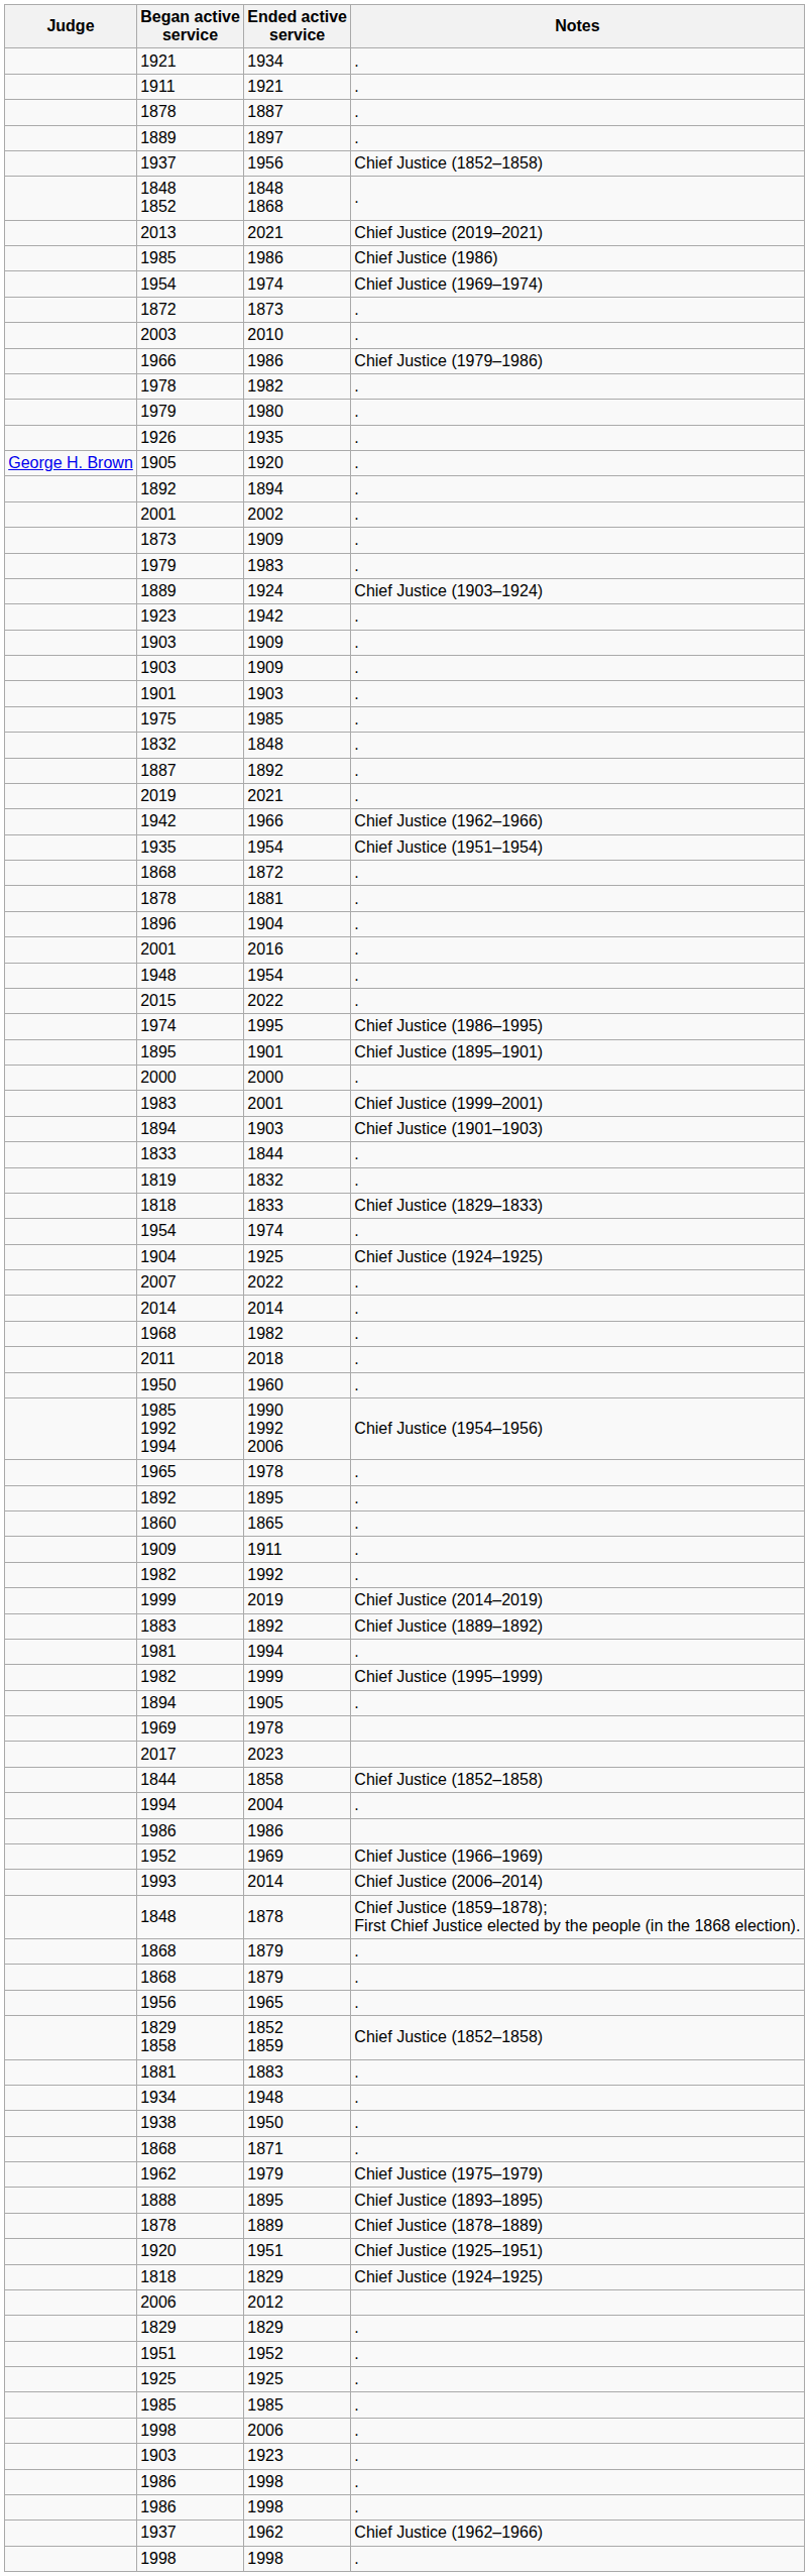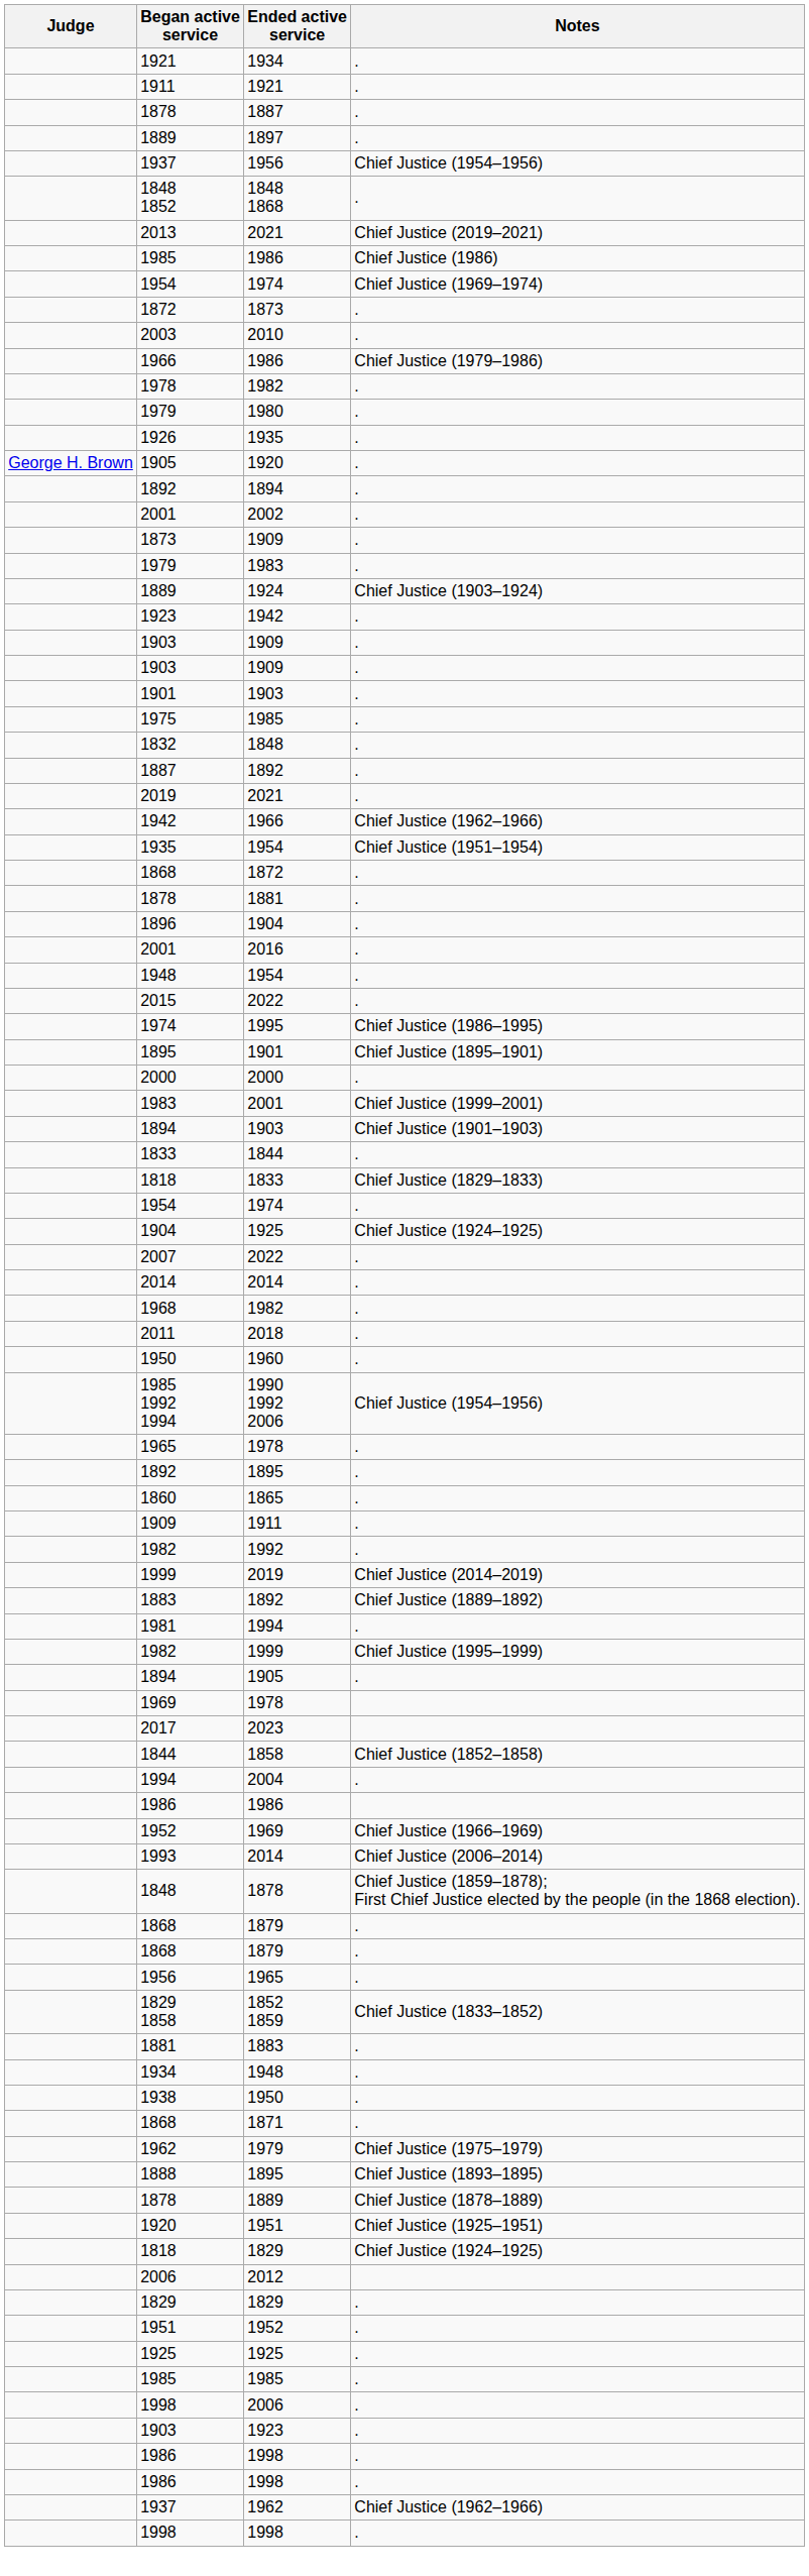 <table class="sortable wikitable">
 <tr>
 <th>Judge</th>
 <th>Began active<br>service</th>
 <th>Ended active<br>service</th>
 <th>Notes</th>
 </tr>
 <tr>
 <td></td>
 <td>1921</td>
 <td>1934</td>
 <td>.</td>
 </tr>
 <tr>
 <td></td>
 <td>1911</td>
 <td>1921</td>
 <td>.</td>
 </tr>
 <tr>
 <td></td>
 <td>1878</td>
 <td>1887</td>
 <td>.</td>
 </tr>
 <tr Walter P. Stacy>
 <td></td>
 <td>1889</td>
 <td>1897</td>
 <td>.</td>
 </tr>
 <tr>
 <td></td>
 <td>1937</td>
 <td>1956</td>
-<td>Chief Justice (1852–1858)</td>
+<td>Chief Justice (1954–1956)</td>
 </tr>
 <tr>
 <td></td>
 <td data-sort-value="1848">1848<br>1852</td>
 <td>1848<br>1868</td>
 <td>.</td>
 </tr>
 <tr>
 <td></td>
 <td>2013</td>
 <td>2021</td>
 <td>Chief Justice (2019–2021)</td>
 </tr>
 <tr>
 <td></td>
 <td>1985</td>
 <td>1986</td>
 <td>Chief Justice (1986)</td>
 </tr>
 <tr>
 <td></td>
 <td>1954</td>
 <td>1974</td>
 <td>Chief Justice (1969–1974)</td>
 </tr>
 <tr>
 <td></td>
 <td>1872</td>
 <td>1873</td>
 <td>.</td>
 </tr>
 <tr>
 <td></td>
 <td>2003</td>
 <td>2010</td>
 <td>.</td>
 </tr>
 <tr>
 <td></td>
 <td>1966</td>
 <td>1986</td>
 <td>Chief Justice (1979–1986)</td>
 </tr>
 <tr>
 <td></td>
 <td>1978</td>
 <td>1982</td>
 <td>.</td>
 </tr>
 <tr>
 <td></td>
 <td>1979</td>
 <td>1980</td>
 <td>.</td>
 </tr>
 <tr>
 <td></td>
 <td>1926</td>
 <td>1935</td>
 <td>.</td>
 </tr>
 <tr>
 <td><a href='#'>George H. Brown</a></td>
 <td>1905</td>
 <td>1920</td>
 <td>.</td>
 </tr>
 <tr>
 <td></td>
 <td>1892</td>
 <td>1894</td>
 <td>.</td>
 </tr>
 <tr>
 <td></td>
 <td>2001</td>
 <td>2002</td>
 <td>.</td>
 </tr>
 <tr>
 <td></td>
 <td>1873</td>
 <td>1909</td>
 <td>.</td>
 </tr>
 <tr>
 <td></td>
 <td>1979</td>
 <td>1983</td>
 <td>.</td>
 </tr>
 <tr>
 <td></td>
 <td>1889</td>
 <td>1924</td>
 <td>Chief Justice (1903–1924)</td>
 </tr>
 <tr>
 <td></td>
 <td>1923</td>
 <td>1942</td>
 <td>.</td>
 </tr>
 <tr>
 <td></td>
 <td>1903</td>
 <td>1909</td>
 <td>.</td>
 </tr>
 <tr>
 <td></td>
 <td>1903</td>
 <td>1909</td>
 <td>.</td>
 </tr>
 <tr>
 <td></td>
 <td>1901</td>
 <td>1903</td>
 <td>.</td>
 </tr>
 <tr>
 <td></td>
 <td>1975</td>
 <td>1985</td>
 <td>.</td>
 </tr>
 <tr>
 <td></td>
 <td>1832</td>
 <td>1848</td>
 <td>.</td>
 </tr>
 <tr>
 <td></td>
 <td>1887</td>
 <td>1892</td>
 <td>.</td>
 </tr>
 <tr>
 <td></td>
 <td>2019</td>
 <td>2021</td>
 <td>.</td>
 </tr>
 <tr>
 <td></td>
 <td>1942</td>
 <td>1966</td>
 <td>Chief Justice (1962–1966)</td>
 </tr>
 <tr>
 <td></td>
 <td>1935</td>
 <td>1954</td>
 <td>Chief Justice (1951–1954)</td>
 </tr>
 <tr>
 <td></td>
 <td>1868</td>
 <td>1872</td>
 <td>.</td>
 </tr>
 <tr>
 <td></td>
 <td>1878</td>
 <td>1881</td>
 <td>.</td>
 </tr>
 <tr>
 <td></td>
 <td>1896</td>
 <td>1904</td>
 <td>.</td>
 </tr>
 <tr>
 <td></td>
 <td>2001</td>
 <td>2016</td>
 <td>.</td>
 </tr>
 <tr>
 <td></td>
 <td>1948</td>
 <td>1954</td>
 <td>.</td>
 </tr>
 <tr>
 <td></td>
 <td>2015</td>
 <td>2022</td>
 <td>.</td>
 </tr>
 <tr>
 <td></td>
 <td>1974</td>
 <td>1995</td>
 <td>Chief Justice (1986–1995)</td>
 </tr>
 <tr>
 <td></td>
 <td>1895</td>
 <td>1901</td>
 <td>Chief Justice (1895–1901)</td>
 </tr>
 <tr>
 <td></td>
 <td>2000</td>
 <td>2000</td>
 <td>.</td>
 </tr>
 <tr>
 <td></td>
 <td>1983</td>
 <td>2001</td>
 <td>Chief Justice (1999–2001)</td>
 </tr>
 <tr>
 <td></td>
 <td>1894</td>
 <td>1903</td>
 <td>Chief Justice (1901–1903)</td>
 </tr>
 <tr>
 <td></td>
 <td>1833</td>
 <td>1844</td>
 <td>.</td>
 </tr>
 <tr>
 <td></td>
-<td>1819</td>
-<td>1832</td>
-<td>.</td>
-</tr>
-<tr>
-<td></td>
 <td>1818</td>
 <td>1833</td>
 <td>Chief Justice (1829–1833)</td>
 </tr>
 <tr>
 <td></td>
 <td>1954</td>
 <td>1974</td>
 <td>.</td>
 </tr>
 <tr>
 <td></td>
 <td>1904</td>
 <td>1925</td>
 <td>Chief Justice (1924–1925)</td>
 </tr>
 <tr>
 <td></td>
 <td>2007</td>
 <td>2022</td>
 <td>.</td>
 </tr>
 <tr>
 <td></td>
 <td>2014</td>
 <td>2014</td>
 <td>.</td>
 </tr>
 <tr>
 <td></td>
 <td>1968</td>
 <td>1982</td>
 <td>.</td>
 </tr>
 <tr>
 <td></td>
 <td>2011</td>
 <td>2018</td>
 <td>.</td>
 </tr>
 <tr>
 <td></td>
 <td>1950</td>
 <td>1960</td>
 <td>.</td>
 </tr>
 <tr>
 <td></td>
 <td data-sort-value="1985">1985<br>1992<br>1994</td>
 <td>1990<br>1992<br>2006</td>
 <td>Chief Justice (1954–1956)</td>
 </tr>
 <tr>
 <td></td>
 <td>1965</td>
 <td>1978</td>
 <td>.</td>
 </tr>
 <tr>
 <td></td>
 <td>1892</td>
 <td>1895</td>
 <td>.</td>
 </tr>
 <tr>
 <td></td>
 <td>1860</td>
 <td>1865</td>
 <td>.</td>
 </tr>
 <tr>
 <td></td>
 <td>1909</td>
 <td>1911</td>
 <td>.</td>
 </tr>
 <tr>
 <td></td>
 <td>1982</td>
 <td>1992</td>
 <td>.</td>
 </tr>
 <tr>
 <td></td>
 <td>1999</td>
 <td>2019</td>
 <td>Chief Justice (2014–2019)</td>
 </tr>
 <tr>
 <td></td>
 <td>1883</td>
 <td>1892</td>
 <td>Chief Justice (1889–1892)</td>
 </tr>
 <tr>
 <td></td>
 <td>1981</td>
 <td>1994</td>
 <td>.</td>
 </tr>
 <tr>
 <td></td>
 <td>1982</td>
 <td>1999</td>
 <td>Chief Justice (1995–1999)</td>
 </tr>
 <tr>
 <td></td>
 <td>1894</td>
 <td>1905</td>
 <td>.</td>
 </tr>
 <tr>
 <td></td>
 <td>1969</td>
 <td>1978</td>
 <td></td>
 </tr>
 <tr>
 <td></td>
 <td>2017</td>
 <td>2023</td>
 <td></td>
 </tr>
 <tr>
 <td></td>
 <td>1844</td>
 <td>1858</td>
 <td>Chief Justice (1852–1858)</td>
 </tr>
 <tr>
 <td></td>
 <td>1994</td>
 <td>2004</td>
 <td>.</td>
 </tr>
 <tr>
 <td></td>
 <td>1986</td>
 <td>1986</td>
 <td></td>
 </tr>
 <tr>
 <td></td>
 <td>1952</td>
 <td>1969</td>
 <td>Chief Justice (1966–1969)</td>
 </tr>
 <tr>
 <td></td>
 <td>1993</td>
 <td>2014</td>
 <td>Chief Justice (2006–2014)</td>
 </tr>
 <tr>
 <td></td>
 <td>1848</td>
 <td>1878</td>
 <td>Chief Justice (1859–1878);<br>First Chief Justice elected by the people (in the 1868 election).</td>
 </tr>
 <tr>
 <td></td>
 <td>1868</td>
 <td>1879</td>
 <td>.</td>
 </tr>
 <tr>
 <td></td>
 <td>1868</td>
 <td>1879</td>
 <td>.</td>
 </tr>
 <tr>
 <td></td>
 <td>1956</td>
 <td>1965</td>
 <td>.</td>
 </tr>
 <tr>
 <td></td>
 <td data-sort-value="1829">1829<br>1858</td>
 <td>1852<br>1859</td>
-<td>Chief Justice (1852–1858)</td>
+<td>Chief Justice (1833–1852)</td>
 </tr>
 <tr>
 <td></td>
 <td>1881</td>
 <td>1883</td>
 <td>.</td>
 </tr>
 <tr>
 <td></td>
 <td>1934</td>
 <td>1948</td>
 <td>.</td>
 </tr>
 <tr>
 <td></td>
 <td>1938</td>
 <td>1950</td>
 <td>.</td>
 </tr>
 <tr>
 <td></td>
 <td>1868</td>
 <td>1871</td>
 <td>.</td>
 </tr>
 <tr>
 <td></td>
 <td>1962</td>
 <td>1979</td>
 <td>Chief Justice (1975–1979)</td>
 </tr>
 <tr>
 <td></td>
 <td>1888</td>
 <td>1895</td>
 <td>Chief Justice (1893–1895)</td>
 </tr>
 <tr>
 <td></td>
 <td>1878</td>
 <td>1889</td>
 <td>Chief Justice (1878–1889)</td>
 </tr>
 <tr>
 <td></td>
 <td>1920</td>
 <td>1951</td>
 <td>Chief Justice (1925–1951)</td>
 </tr>
 <tr>
 <td></td>
 <td>1818</td>
 <td>1829</td>
 <td>Chief Justice (1924–1925)</td>
 </tr>
 <tr>
 <td></td>
 <td>2006</td>
 <td>2012</td>
 <td></td>
 </tr>
 <tr>
 <td></td>
 <td>1829</td>
 <td>1829</td>
 <td>.</td>
 </tr>
 <tr>
 <td></td>
 <td>1951</td>
 <td>1952</td>
 <td>.</td>
 </tr>
 <tr>
 <td></td>
 <td>1925</td>
 <td>1925</td>
 <td>.</td>
 </tr>
 <tr>
 <td></td>
 <td>1985</td>
 <td>1985</td>
 <td>.</td>
 </tr>
 <tr>
 <td></td>
 <td>1998</td>
 <td>2006</td>
 <td>.</td>
 </tr>
 <tr>
 <td></td>
 <td>1903</td>
 <td>1923</td>
 <td>.</td>
 </tr>
 <tr>
 <td></td>
 <td>1986</td>
 <td>1998</td>
 <td>.</td>
 </tr>
 <tr>
 <td></td>
 <td>1986</td>
 <td>1998</td>
 <td>.</td>
 </tr>
 <tr>
 <td></td>
 <td>1937</td>
 <td>1962</td>
 <td>Chief Justice (1962–1966)</td>
 </tr>
 <tr>
 <td></td>
 <td>1998</td>
 <td>1998</td>
 <td>.</td>
 </tr>
 </table>
